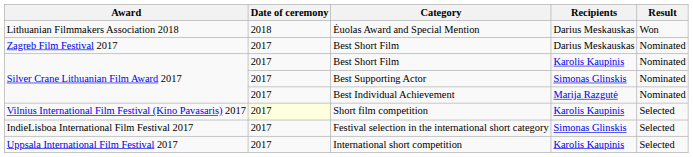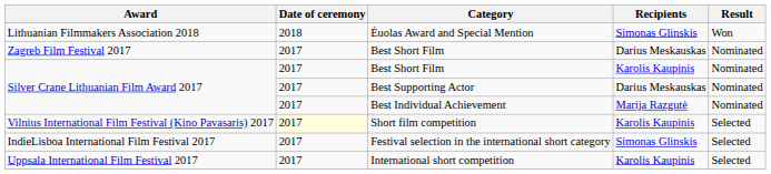 <table class="wikitable sortable">
 <tr>
 <th>Award</th>
 <th>Date of ceremony</th>
 <th>Category</th>
 <th>Recipients</th>
 <th>Result</th>
 </tr>
 <tr>
 <td>Lithuanian Filmmakers Association 2018</td>
 <td>2018</td>
 <td>Ėuolas Award and Special Mention</td>
-<td>Darius Meskauskas</td>
+<td><a href='#'>Simonas Glinskis</a></td>
 <td>Won</td>
 </tr>
 <tr>
 <td><a href='#'>Zagreb Film Festival</a>  2017 </td>
 <td>2017</td>
 <td>Best Short Film</td>
 <td>Darius Meskauskas</td>
 <td>Nominated</td>
 </tr>
 <tr>
 <td rowspan="3"><a href='#'>Silver Crane Lithuanian Film Award</a> 2017</td>
 <td>2017</td>
 <td>Best Short Film</td>
 <td><a href='#'>Karolis Kaupinis</a></td>
 <td>Nominated</td>
 </tr>
 <tr>
 <td>2017</td>
 <td>Best Supporting Actor</td>
-<td><a href='#'>Simonas Glinskis</a></td>
+<td>Darius Meskauskas</td>
 <td>Nominated</td>
 </tr>
 <tr>
 <td>2017</td>
 <td>Best Individual Achievement</td>
 <td><a href='#'>Marija Razgutė</a></td>
 <td>Nominated</td>
 </tr>
 <tr>
 <td><a href='#'>Vilnius International Film Festival (Kino Pavasaris)</a> 2017</td>
 <td style="background: lightyellow;">2017</td>
 <td>Short film competition</td>
 <td><a href='#'>Karolis Kaupinis</a></td>
 <td>Selected</td>
 </tr>
 <tr>
 <td>IndieLisboa International Film Festival 2017 </td>
 <td>2017</td>
 <td>Festival selection in the international short category</td>
 <td><a href='#'>Simonas Glinskis</a></td>
 <td>Selected</td>
 </tr>
 <tr>
 <td><a href='#'>Uppsala International Film Festival</a> 2017</td>
 <td>2017</td>
 <td>International short competition</td>
 <td><a href='#'>Karolis Kaupinis</a></td>
 <td>Selected</td>
 </tr>
 </table>
